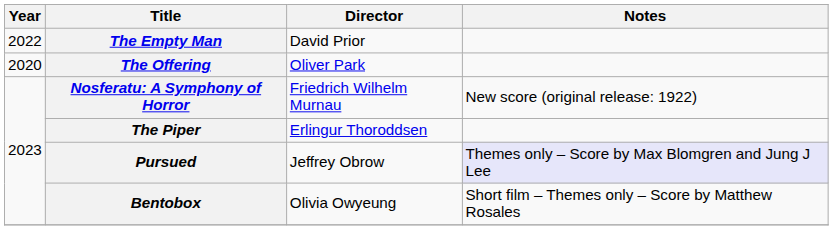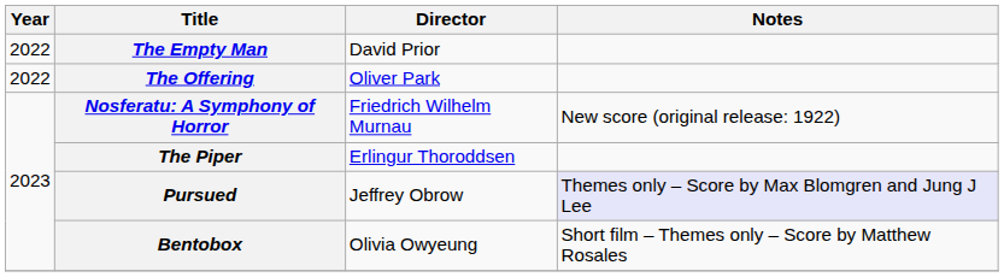 <table class="wikitable sortable plainrowheaders">
 <tr>
 <th>Year</th>
 <th>Title</th>
 <th>Director</th>
 <th>Notes</th>
 </tr>
 <tr>
 <td>2022</td>
 <th scope="row" style="text-align:center;"><em><a href='#'>The Empty Man</a></em></th>
 <td>David Prior</td>
 <td></td>
 </tr>
 <tr>
-<td>2020</td>
+<td>2022</td>
 <th scope="row" style="text-align:center;"><em><a href='#'>The Offering</a></em></th>
 <td><a href='#'>Oliver Park</a></td>
 <td></td>
 </tr>
 <tr>
 <td rowspan="4">2023</td>
 <th scope="row" style="text-align:center;"><em><a href='#'>Nosferatu: A Symphony of Horror</a></em></th>
 <td><a href='#'>Friedrich Wilhelm Murnau</a></td>
 <td>New score (original release: 1922)</td>
 </tr>
 <tr>
 <th scope="row" style="text-align:center;"><em>The Piper</em></th>
 <td><a href='#'>Erlingur Thoroddsen</a></td>
 <td></td>
 </tr>
 <tr>
 <th scope="row" style="text-align:center;"><em>Pursued</em></th>
 <td>Jeffrey Obrow</td>
 <td style="background: lavender;">Themes only – Score by Max Blomgren and Jung J Lee</td>
 </tr>
 <tr>
 <th scope="row" style="text-align:center;"><em>Bentobox</em></th>
 <td>Olivia Owyeung</td>
 <td>Short film – Themes only – Score by Matthew Rosales</td>
 </tr>
 <tr>
 </tr>
 </table>
